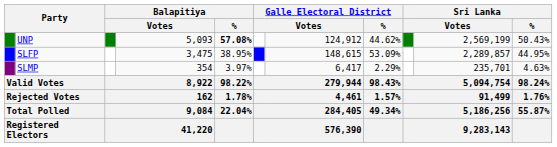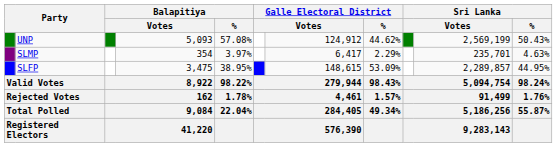 <table class="wikitable">
 <tr>
 <th colspan="2" width="144px"rowspan="2">Party</th>
 <th colspan="3" width="216px">Balapitiya</th>
 <th colspan="3" width="216px"><a href='#'>Galle Electoral District</a></th>
 <th colspan="3" width="216px">Sri Lanka</th>
 </tr>
 <tr>
 <th colspan="2" width="144px">Votes</th>
 <th>%</th>
 <th colspan="2" width="144px">Votes</th>
 <th>%</th>
 <th colspan="2" width="144px">Votes</th>
 <th>%</th>
 </tr>
 <tr>
 <td style="background-color:green;" width="10px"></td>
 <td style="text-align:left;"><a href='#'>UNP</a></td>
 <td style="background-color:green;" width="10px"></td>
 <td style="text-align:right;">5,093</td>
-<td style="text-align:right;"><strong>57.08%</strong></td>
+<td style="text-align:right;">57.08%</td>
 <td style="background-color:white;" width="10px"></td>
 <td style="text-align:right;">124,912</td>
 <td style="text-align:right;">44.62%</td>
 <td style="background-color:green;" width="10px"></td>
 <td style="text-align:right;">2,569,199</td>
 <td style="text-align:right;">50.43%</td>
+</tr>
+<tr>
+<td style="background-color:purple;" width="10px"></td>
+<td style="text-align:left;"><a href='#'>SLMP</a></td>
+<td style="background-color:white;" width="10px"></td>
+<td style="text-align:right;">354</td>
+<td style="text-align:right;">3.97%</td>
+<td style="background-color:white;" width="10px"></td>
+<td style="text-align:right;">6,417</td>
+<td style="text-align:right;">2.29%</td>
+<td style="background-color:white;" width="10px"></td>
+<td style="text-align:right;">235,701</td>
+<td style="text-align:right;">4.63%</td>
 </tr>
 <tr>
 <td style="background-color:blue;" width="10px"></td>
 <td style="text-align:left;"><a href='#'>SLFP</a></td>
 <td style="background-color:white;" width="10px"></td>
 <td style="text-align:right;">3,475</td>
 <td style="text-align:right;">38.95%</td>
 <td style="background-color:blue;" width="10px"></td>
 <td style="text-align:right;">148,615</td>
 <td style="text-align:right;">53.09%</td>
 <td style="background-color:white;" width="10px"></td>
 <td style="text-align:right;">2,289,857</td>
 <td style="text-align:right;">44.95%</td>
-</tr>
-<tr>
-<td style="background-color:purple;" width="10px"></td>
-<td style="text-align:left;"><a href='#'>SLMP</a></td>
-<td style="background-color:white;" width="10px"></td>
-<td style="text-align:right;">354</td>
-<td style="text-align:right;">3.97%</td>
-<td style="background-color:white;" width="10px"></td>
-<td style="text-align:right;">6,417</td>
-<td style="text-align:right;">2.29%</td>
-<td style="background-color:white;" width="10px"></td>
-<td style="text-align:right;">235,701</td>
-<td style="text-align:right;">4.63%</td>
 </tr>
 <tr>
 <th colspan="2" width="144px"style="text-align:left;">Valid Votes</th>
 <th style="text-align:right;"colspan="2" width="144px">8,922</th>
 <th style="text-align:right;">98.22%</th>
 <th style="text-align:right;"colspan="2" width="144px">279,944</th>
 <th style="text-align:right;">98.43%</th>
 <th style="text-align:right;"colspan="2" width="144px">5,094,754</th>
 <th style="text-align:right;">98.24%</th>
 </tr>
 <tr>
 <th colspan="2" width="144px"style="text-align:left;">Rejected Votes</th>
 <th style="text-align:right;"colspan="2" width="144px">162</th>
 <th style="text-align:right;">1.78%</th>
 <th style="text-align:right;"colspan="2" width="144px">4,461</th>
 <th style="text-align:right;">1.57%</th>
 <th style="text-align:right;"colspan="2" width="144px">91,499</th>
 <th style="text-align:right;">1.76%</th>
 </tr>
 <tr>
 <th colspan="2" width="144px"style="text-align:left;">Total Polled</th>
 <th style="text-align:right;"colspan="2" width="144px">9,084</th>
 <th style="text-align:right;">22.04%</th>
 <th style="text-align:right;"colspan="2" width="144px">284,405</th>
 <th style="text-align:right;">49.34%</th>
 <th style="text-align:right;"colspan="2" width="144px">5,186,256</th>
 <th style="text-align:right;">55.87%</th>
 </tr>
 <tr>
 <th colspan="2" width="144px"style="text-align:left;">Registered Electors</th>
 <th style="text-align:right;"colspan="2" width="144px">41,220</th>
 <th></th>
 <th style="text-align:right;"colspan="2" width="144px">576,390</th>
 <th></th>
 <th style="text-align:right;"colspan="2" width="144px">9,283,143</th>
 <th></th>
 </tr>
 </table>
